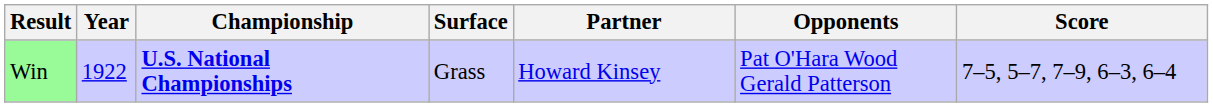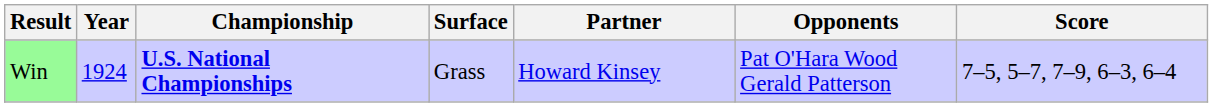 <table class="sortable wikitable">
 <tr>
 <th style="width:40px">Result</th>
 <th style="width:35px">Year</th>
 <th style="width:200px">Championship</th>
 <th style="width:50px">Surface</th>
 <th style="width:150px">Partner</th>
 <th style="width:150px">Opponents</th>
 <th style="width:170px" class="unsortable">Score</th>
 </tr>
 <tr style="background:#ccf;">
 <td style="background:#98fb98;">Win</td>
-<td><a href='#'>1922</a></td>
+<td><a href='#'>1924</a></td>
 <td><strong><a href='#'>U.S. National Championships</a></strong></td>
 <td>Grass</td>
 <td> <a href='#'>Howard Kinsey</a></td>
 <td> <a href='#'>Pat O'Hara Wood</a> <br>  <a href='#'>Gerald Patterson</a></td>
 <td>7–5, 5–7, 7–9, 6–3, 6–4</td>
 </tr>
 </table>
